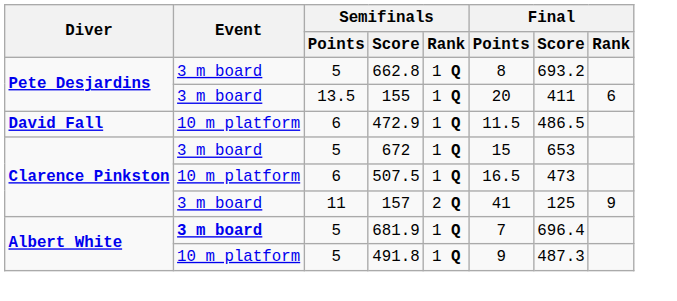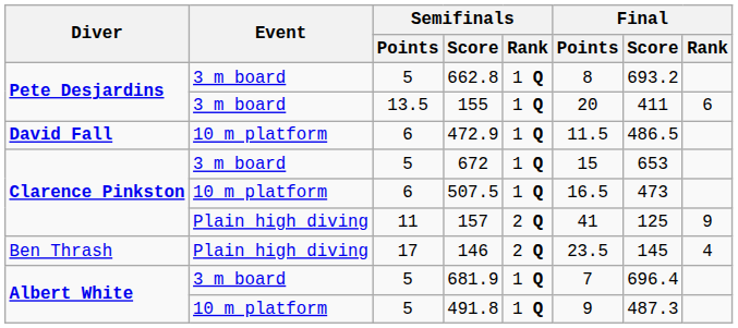 <table class=wikitable style="font-size:90%">
 <tr>
 <th rowspan=2>Diver</th>
 <th rowspan=2>Event</th>
 <th colspan=3>Semifinals</th>
 <th colspan=3>Final</th>
 </tr>
 <tr>
 <th>Points</th>
 <th>Score</th>
 <th>Rank</th>
 <th>Points</th>
 <th>Score</th>
 <th>Rank</th>
 </tr>
 <tr>
 <td rowspan=2><strong><a href='#'>Pete Desjardins</a></strong></td>
 <td><a href='#'>3 m board</a></td>
 <td align=center>5</td>
 <td align=center>662.8</td>
 <td align=center>1 <strong>Q</strong></td>
 <td align=center>8</td>
 <td align=center>693.2</td>
 <td align=center></td>
 </tr>
 <tr>
 <td><a href='#'>3 m board</a></td>
 <td align=center>13.5</td>
 <td align=center>155</td>
 <td align=center>1 <strong>Q</strong></td>
 <td align=center>20</td>
 <td align=center>411</td>
 <td align=center>6</td>
 </tr>
 <tr>
 <td><strong><a href='#'>David Fall</a></strong></td>
 <td><a href='#'>10 m platform</a></td>
 <td align=center>6</td>
 <td align=center>472.9</td>
 <td align=center>1 <strong>Q</strong></td>
 <td align=center>11.5</td>
 <td align=center>486.5</td>
 <td align=center></td>
 </tr>
 <tr>
 <td rowspan=3><strong><a href='#'>Clarence Pinkston</a></strong></td>
 <td><a href='#'>3 m board</a></td>
 <td align=center>5</td>
 <td align=center>672</td>
 <td align=center>1 <strong>Q</strong></td>
 <td align=center>15</td>
 <td align=center>653</td>
 <td align=center></td>
 </tr>
 <tr>
 <td><a href='#'>10 m platform</a></td>
 <td align=center>6</td>
 <td align=center>507.5</td>
 <td align=center>1 <strong>Q</strong></td>
 <td align=center>16.5</td>
 <td align=center>473</td>
 <td align=center></td>
 </tr>
 <tr>
-<td><a href='#'>3 m board</a></td>
+<td><a href='#'>Plain high diving</a></td>
 <td align=center>11</td>
 <td align=center>157</td>
 <td align=center>2 <strong>Q</strong></td>
 <td align=center>41</td>
 <td align=center>125</td>
 <td align=center>9</td>
 </tr>
 <tr>
+<td><a href='#'>Ben Thrash</a></td>
+<td><a href='#'>Plain high diving</a></td>
+<td align=center>17</td>
+<td align=center>146</td>
+<td align=center>2 <strong>Q</strong></td>
+<td align=center>23.5</td>
+<td align=center>145</td>
+<td align=center>4</td>
+</tr>
+<tr>
 <td rowspan=2><strong><a href='#'>Albert White</a></strong></td>
-<td><strong><a href='#'>3 m board</a></strong></td>
+<td><a href='#'>3 m board</a></td>
 <td align=center>5</td>
 <td align=center>681.9</td>
 <td align=center>1 <strong>Q</strong></td>
 <td align=center>7</td>
 <td align=center>696.4</td>
 <td align=center></td>
 </tr>
 <tr>
 <td><a href='#'>10 m platform</a></td>
 <td align=center>5</td>
 <td align=center>491.8</td>
 <td align=center>1 <strong>Q</strong></td>
 <td align=center>9</td>
 <td align=center>487.3</td>
 <td align=center></td>
 </tr>
 </table>
